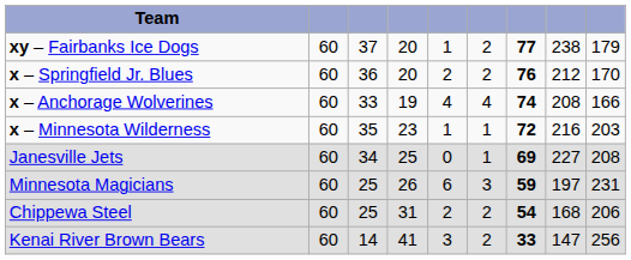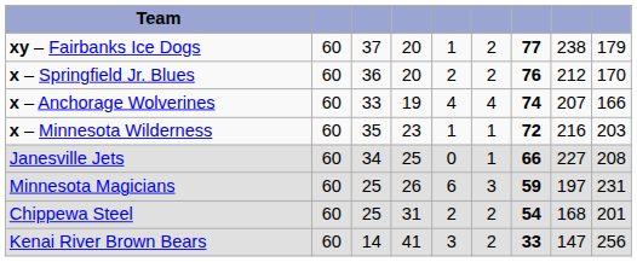 <table class="wikitable" style="text-align:center">
 <tr>
 <th style="background:#9aa5d2; width:46%;">Team</th>
 <th style="background:#9aa5d2; width:6%;"></th>
 <th style="background:#9aa5d2; width:6%;"></th>
 <th style="background:#9aa5d2; width:6%;"></th>
 <th style="background:#9aa5d2; width:6%;"></th>
 <th style="background:#9aa5d2; width:6%;"></th>
 <th style="background:#9aa5d2; width:6%;"></th>
 <th style="background:#9aa5d2; width:6%;"></th>
 <th style="background:#9aa5d2; width:6%;"></th>
 </tr>
 <tr>
 <td align=left><strong>xy</strong> – <a href='#'>Fairbanks Ice Dogs</a></td>
 <td>60</td>
 <td>37</td>
 <td>20</td>
 <td>1</td>
 <td>2</td>
 <td><strong>77</strong></td>
 <td>238</td>
 <td>179</td>
 </tr>
 <tr>
 <td align=left><strong>x</strong> – <a href='#'>Springfield Jr. Blues</a></td>
 <td>60</td>
 <td>36</td>
 <td>20</td>
 <td>2</td>
 <td>2</td>
 <td><strong>76</strong></td>
 <td>212</td>
 <td>170</td>
 </tr>
 <tr>
 <td align=left><strong>x</strong> – <a href='#'>Anchorage Wolverines</a></td>
 <td>60</td>
 <td>33</td>
 <td>19</td>
 <td>4</td>
 <td>4</td>
 <td><strong>74</strong></td>
-<td>208</td>
+<td>207</td>
 <td>166</td>
 </tr>
 <tr>
 <td align=left><strong>x</strong> – <a href='#'>Minnesota Wilderness</a></td>
 <td>60</td>
 <td>35</td>
 <td>23</td>
 <td>1</td>
 <td>1</td>
 <td><strong>72</strong></td>
 <td>216</td>
 <td>203</td>
 </tr>
 <tr bgcolor=e0e0e0>
 <td align=left><a href='#'>Janesville Jets</a></td>
 <td>60</td>
 <td>34</td>
 <td>25</td>
 <td>0</td>
 <td>1</td>
-<td><strong>69</strong></td>
+<td><strong>66</strong></td>
 <td>227</td>
 <td>208</td>
 </tr>
 <tr bgcolor=e0e0e0>
 <td align=left><a href='#'>Minnesota Magicians</a></td>
 <td>60</td>
 <td>25</td>
 <td>26</td>
 <td>6</td>
 <td>3</td>
 <td><strong>59</strong></td>
 <td>197</td>
 <td>231</td>
 </tr>
 <tr bgcolor=e0e0e0>
 <td align=left><a href='#'>Chippewa Steel</a></td>
 <td>60</td>
 <td>25</td>
 <td>31</td>
 <td>2</td>
 <td>2</td>
 <td><strong>54</strong></td>
 <td>168</td>
-<td>206</td>
+<td>201</td>
 </tr>
 <tr bgcolor=e0e0e0>
 <td align=left><a href='#'>Kenai River Brown Bears</a></td>
 <td>60</td>
 <td>14</td>
 <td>41</td>
 <td>3</td>
 <td>2</td>
 <td><strong>33</strong></td>
 <td>147</td>
 <td>256</td>
 </tr>
 </table>
